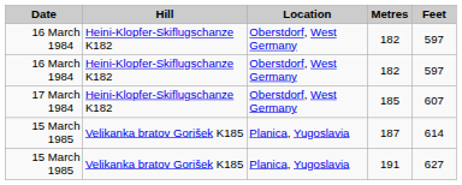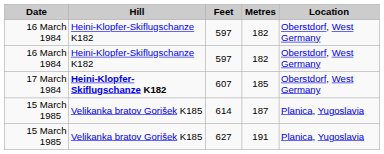 <table class="wikitable sortable" style="text-align:left;">
 <tr>
 <th style="background-color: #ccc;" width="100">Date</th>
 <th style="background-color: #ccc;" width="220">Hill</th>
+<th style="background-color: #ccc;" width="54">Feet</th>
+<th style="background-color: #ccc;" width="54">Metres</th>
 <th style="background-color: #ccc;" width="160">Location</th>
-<th style="background-color: #ccc;" width="54">Metres</th>
-<th style="background-color: #ccc;" width="54">Feet</th>
 </tr>
 <tr>
 <td align=right>16 March 1984  </td>
 <td><a href='#'>Heini-Klopfer-Skiflugschanze</a> K182</td>
+<td align=center>597</td>
+<td align=center>182</td>
 <td><a href='#'>Oberstdorf</a>, <a href='#'>West Germany</a></td>
-<td align=center>182</td>
-<td align=center>597</td>
 </tr>
 <tr>
 <td align=right>16 March 1984  </td>
 <td><a href='#'>Heini-Klopfer-Skiflugschanze</a> K182</td>
+<td align=center>597</td>
+<td align=center>182</td>
 <td><a href='#'>Oberstdorf</a>, <a href='#'>West Germany</a></td>
-<td align=center>182</td>
-<td align=center>597</td>
 </tr>
 <tr>
 <td align=right>17 March 1984  </td>
-<td><a href='#'>Heini-Klopfer-Skiflugschanze</a> K182</td>
+<td><strong><a href='#'>Heini-Klopfer-Skiflugschanze</a> K182</strong></td>
+<td align=center>607</td>
+<td align=center>185</td>
 <td><a href='#'>Oberstdorf</a>, <a href='#'>West Germany</a></td>
-<td align=center>185</td>
-<td align=center>607</td>
 </tr>
 <tr>
 <td align=right>15 March 1985  </td>
 <td><a href='#'>Velikanka bratov Gorišek</a> K185</td>
+<td align=center>614</td>
+<td align=center>187</td>
 <td><a href='#'>Planica</a>, <a href='#'>Yugoslavia</a></td>
-<td align=center>187</td>
-<td align=center>614</td>
 </tr>
 <tr>
 <td align=right>15 March 1985  </td>
 <td><a href='#'>Velikanka bratov Gorišek</a> K185</td>
+<td align=center>627</td>
+<td align=center>191</td>
 <td><a href='#'>Planica</a>, <a href='#'>Yugoslavia</a></td>
-<td align=center>191</td>
-<td align=center>627</td>
 </tr>
 </table>
